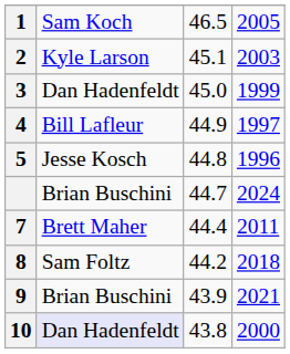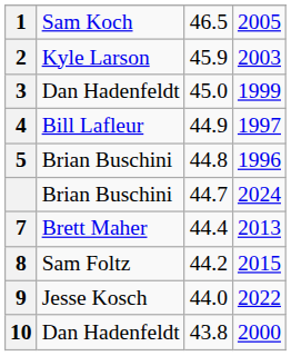 <table class=wikitable>
 <tr>
 </tr>
 <tr>
 <th>1</th>
 <td><a href='#'>Sam Koch</a></td>
 <td>46.5</td>
 <td><a href='#'>2005</a></td>
 </tr>
 <tr>
 <th>2</th>
 <td><a href='#'>Kyle Larson</a></td>
-<td>45.1</td>
+<td>45.9</td>
 <td><a href='#'>2003</a></td>
 </tr>
 <tr>
 <th>3</th>
 <td>Dan Hadenfeldt</td>
 <td>45.0</td>
 <td><a href='#'>1999</a></td>
 </tr>
 <tr>
 <th>4</th>
 <td><a href='#'>Bill Lafleur</a></td>
 <td>44.9</td>
 <td><a href='#'>1997</a></td>
 </tr>
 <tr>
 <th>5</th>
-<td>Jesse Kosch</td>
+<td>Brian Buschini</td>
 <td>44.8</td>
 <td><a href='#'>1996</a></td>
 </tr>
 <tr>
 <th></th>
 <td>Brian Buschini</td>
 <td>44.7</td>
 <td><a href='#'>2024</a></td>
 </tr>
 <tr>
 <th>7</th>
 <td><a href='#'>Brett Maher</a></td>
 <td>44.4</td>
-<td><a href='#'>2011</a></td>
+<td><a href='#'>2013</a></td>
 </tr>
 <tr>
 <th>8</th>
 <td>Sam Foltz</td>
 <td>44.2</td>
-<td><a href='#'>2018</a></td>
+<td><a href='#'>2015</a></td>
 </tr>
 <tr>
 <th>9</th>
-<td>Brian Buschini</td>
-<td>43.9</td>
-<td><a href='#'>2021</a></td>
+<td>Jesse Kosch</td>
+<td>44.0</td>
+<td><a href='#'>2022</a></td>
 </tr>
 <tr>
 <th>10</th>
-<td style="background: lavender;">Dan Hadenfeldt</td>
+<td>Dan Hadenfeldt</td>
 <td>43.8</td>
 <td><a href='#'>2000</a></td>
 </tr>
 </table>
